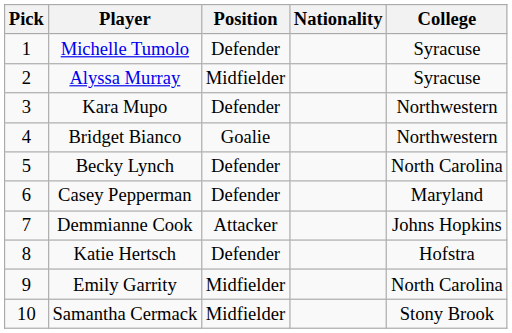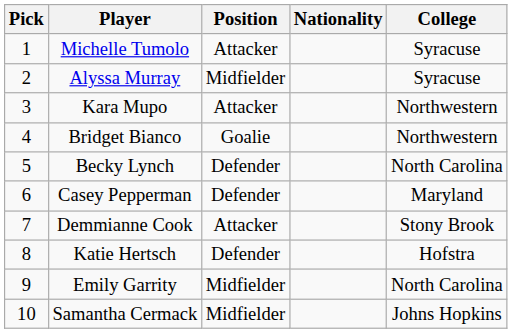 <table class="wikitable">
 <tr style="text-align:center;">
 <th>Pick</th>
 <th>Player</th>
 <th>Position</th>
 <th>Nationality</th>
 <th>College</th>
 </tr>
 <tr style="text-align:center;">
 <td>1</td>
 <td><a href='#'>Michelle Tumolo</a></td>
-<td>Defender</td>
+<td>Attacker</td>
 <td></td>
 <td>Syracuse</td>
 </tr>
 <tr style="text-align:center;">
 <td>2</td>
 <td><a href='#'>Alyssa Murray</a></td>
 <td>Midfielder</td>
 <td></td>
 <td>Syracuse</td>
 </tr>
 <tr style="text-align:center;">
 <td>3</td>
 <td>Kara Mupo</td>
-<td>Defender</td>
+<td>Attacker</td>
 <td></td>
 <td>Northwestern</td>
 </tr>
 <tr style="text-align:center;">
 <td>4</td>
 <td>Bridget Bianco</td>
 <td>Goalie</td>
 <td></td>
 <td>Northwestern</td>
 </tr>
 <tr style="text-align:center;">
 <td>5</td>
 <td>Becky Lynch</td>
 <td>Defender</td>
 <td></td>
 <td>North Carolina</td>
 </tr>
 <tr style="text-align:center;">
 <td>6</td>
 <td>Casey Pepperman</td>
 <td>Defender</td>
 <td></td>
 <td>Maryland</td>
 </tr>
 <tr style="text-align:center;">
 <td>7</td>
 <td>Demmianne Cook</td>
 <td>Attacker</td>
 <td></td>
-<td>Johns Hopkins</td>
+<td>Stony Brook</td>
 </tr>
 <tr style="text-align:center;">
 <td>8</td>
 <td>Katie Hertsch</td>
 <td>Defender</td>
 <td></td>
 <td>Hofstra</td>
 </tr>
 <tr style="text-align:center;">
 <td>9</td>
 <td>Emily Garrity</td>
 <td>Midfielder</td>
 <td></td>
 <td>North Carolina</td>
 </tr>
 <tr style="text-align:center;">
 <td>10</td>
 <td>Samantha Cermack</td>
 <td>Midfielder</td>
 <td></td>
-<td>Stony Brook</td>
+<td>Johns Hopkins</td>
 </tr>
 </table>
